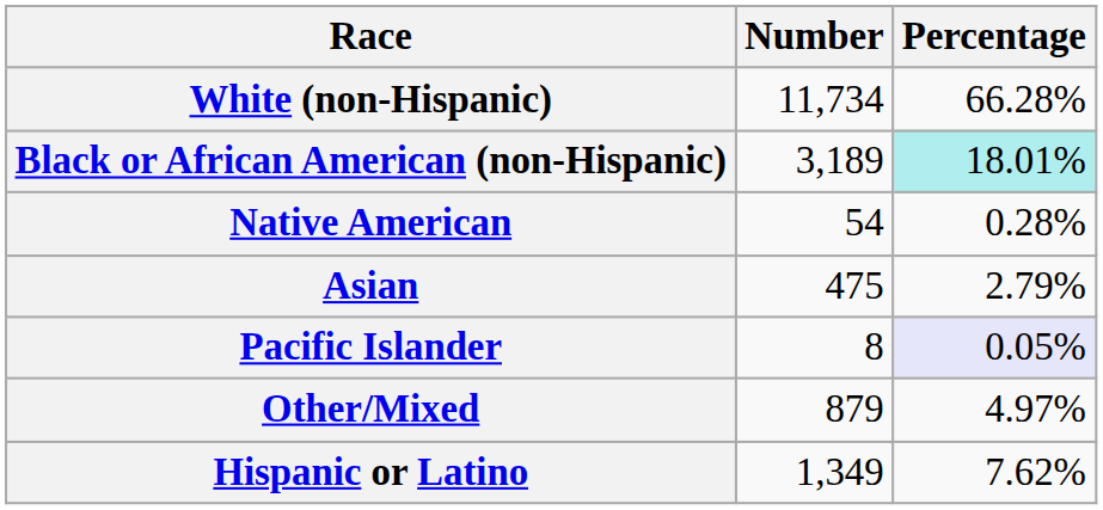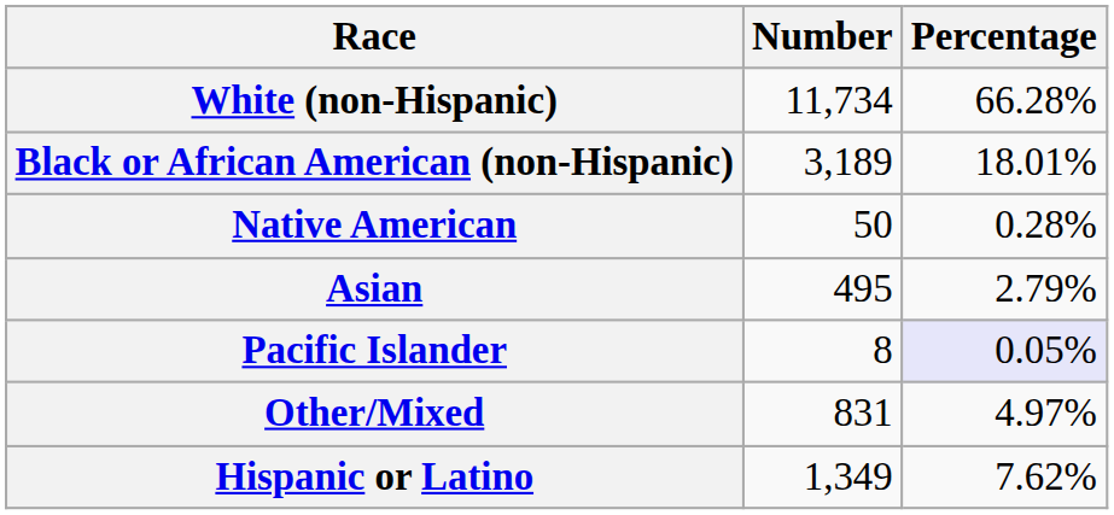 <table class="wikitable" style="text-align:right">
 <tr>
 <th scope="col">Race</th>
 <th scope="col">Number</th>
 <th scope="col">Percentage</th>
 </tr>
 <tr>
 <th scope="row"><a href='#'>White</a> (non-Hispanic)</th>
 <td>11,734</td>
 <td>66.28%</td>
 </tr>
 <tr>
 <th scope="row"><a href='#'>Black or African American</a> (non-Hispanic)</th>
 <td>3,189</td>
-<td style="background: paleturquoise;">18.01%</td>
+<td>18.01%</td>
 </tr>
 <tr>
 <th scope="row"><a href='#'>Native American</a></th>
-<td>54</td>
+<td>50</td>
 <td>0.28%</td>
 </tr>
 <tr>
 <th scope="row"><a href='#'>Asian</a></th>
-<td>475</td>
+<td>495</td>
 <td>2.79%</td>
 </tr>
 <tr>
 <th scope="row"><a href='#'>Pacific Islander</a></th>
 <td>8</td>
 <td style="background: lavender;">0.05%</td>
 </tr>
 <tr>
 <th scope="row"><a href='#'>Other/Mixed</a></th>
-<td>879</td>
+<td>831</td>
 <td>4.97%</td>
 </tr>
 <tr>
 <th scope="row"><a href='#'>Hispanic</a> or <a href='#'>Latino</a></th>
 <td>1,349</td>
 <td>7.62%</td>
 </tr>
 </table>
